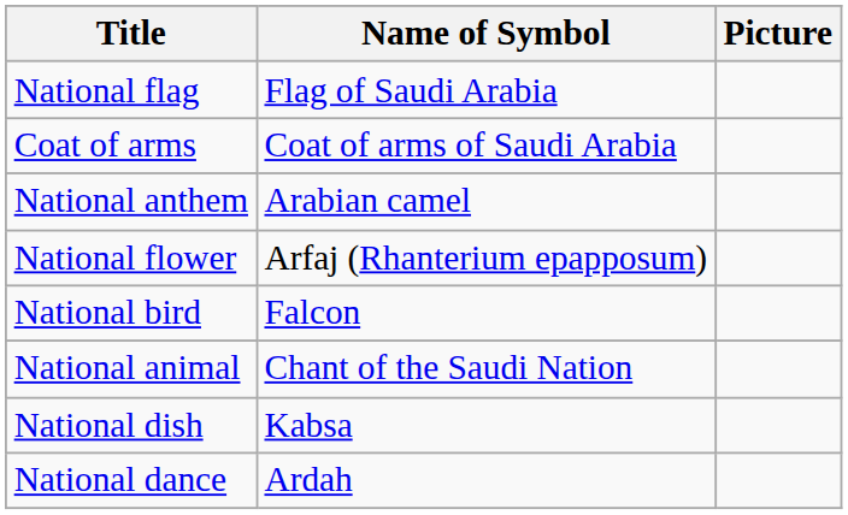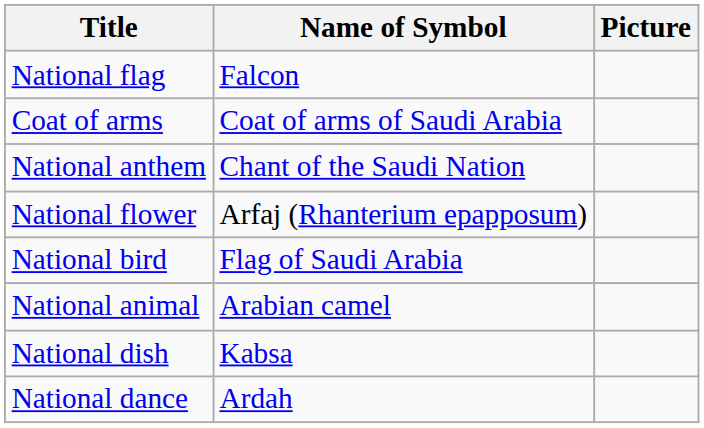 <table class="wikitable">
 <tr>
 <th>Title</th>
 <th>Name of Symbol</th>
 <th>Picture</th>
 </tr>
 <tr>
 <td><a href='#'>National flag</a></td>
-<td><a href='#'>Flag of Saudi Arabia</a></td>
+<td><a href='#'>Falcon</a></td>
 <td></td>
 </tr>
 <tr>
 <td><a href='#'>Coat of arms</a></td>
 <td><a href='#'>Coat of arms of Saudi Arabia</a></td>
 <td></td>
 </tr>
 <tr>
 <td><a href='#'>National anthem</a></td>
-<td><a href='#'>Arabian camel</a></td>
+<td><a href='#'>Chant of the Saudi Nation</a></td>
 <td></td>
 </tr>
 <tr>
 <td><a href='#'>National flower</a></td>
 <td>Arfaj (<a href='#'>Rhanterium epapposum</a>)</td>
 <td></td>
 </tr>
 <tr>
 <td><a href='#'>National bird</a></td>
-<td><a href='#'>Falcon</a></td>
+<td><a href='#'>Flag of Saudi Arabia</a></td>
 <td></td>
 </tr>
 <tr>
 <td><a href='#'>National animal</a></td>
-<td><a href='#'>Chant of the Saudi Nation</a></td>
+<td><a href='#'>Arabian camel</a></td>
 <td></td>
 </tr>
 <tr>
 <td><a href='#'>National dish</a></td>
 <td><a href='#'>Kabsa</a></td>
 <td></td>
 </tr>
 <tr>
 <td><a href='#'>National dance</a></td>
 <td><a href='#'>Ardah</a></td>
 <td></td>
 </tr>
 </table>
